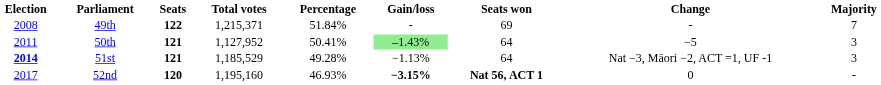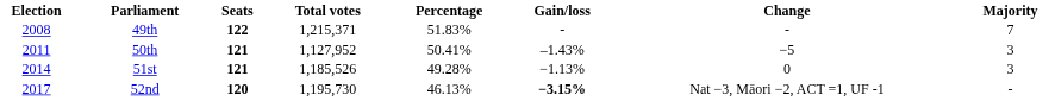 <table wikitable| width=95%>
 <tr>
 <th align=center>Election</th>
 <th align=center>Parliament</th>
 <th align=center>Seats</th>
 <th align=center>Total votes</th>
 <th align=center>Percentage</th>
 <th align=center>Gain/loss</th>
-<th align=center>Seats won</th>
 <th align=center>Change</th>
 <th align=center>Majority</th>
 </tr>
 <tr>
 <td align=center><a href='#'>2008</a></td>
 <td align=center><a href='#'>49th</a></td>
 <td align=center><strong>122</strong></td>
 <td align=center>1,215,371</td>
-<td align=center>51.84%</td>
+<td align=center>51.83%</td>
 <td align=center>-</td>
-<td align=center>69</td>
 <td align=center>-</td>
 <td align=center>7</td>
 </tr>
 <tr>
 <td align=center><a href='#'>2011</a></td>
 <td align=center><a href='#'>50th</a></td>
 <td align=center><strong>121</strong></td>
 <td align=center>1,127,952</td>
 <td align=center>50.41%</td>
-<td align=center style="background: lightgreen;">–1.43%</td>
-<td align=center>64</td>
+<td align=center>–1.43%</td>
 <td align=center>−5</td>
 <td align=center>3</td>
 </tr>
 <tr>
-<td align=center><strong><a href='#'>2014</a></strong></td>
+<td align=center><a href='#'>2014</a></td>
 <td align=center><a href='#'>51st</a></td>
 <td align=center><strong>121</strong></td>
-<td align=center>1,185,529</td>
+<td align=center>1,185,526</td>
 <td align=center>49.28%</td>
 <td align=center>−1.13%</td>
-<td align=center>64</td>
-<td align=center>Nat −3, Māori −2, ACT =1, UF -1</td>
+<td align=center>0</td>
 <td align=center>3</td>
 </tr>
 <tr>
 <td align=center><a href='#'>2017</a></td>
 <td align=center><a href='#'>52nd</a></td>
 <td align=center><strong>120</strong></td>
-<td align=center>1,195,160</td>
-<td align=center>46.93%</td>
+<td align=center>1,195,730</td>
+<td align=center>46.13%</td>
 <td align=center><strong>−3.15%</strong></td>
-<td align=center><strong>Nat 56, ACT 1</strong></td>
-<td align=center>0</td>
+<td align=center>Nat −3, Māori −2, ACT =1, UF -1</td>
 <td align=center>-</td>
 </tr>
 </table>
